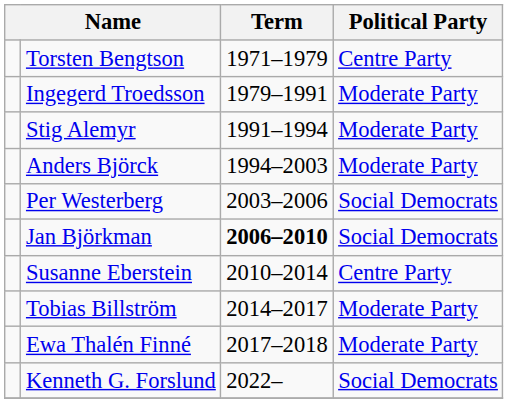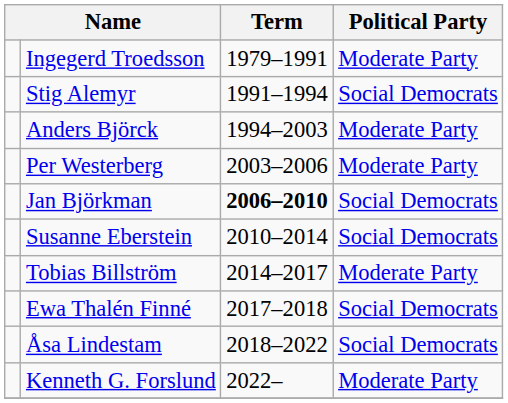 <table class="wikitable">
 <tr>
 <th colspan="2">Name</th>
 <th>Term</th>
 <th>Political Party</th>
-</tr>
-<tr>
-<td bgcolor=> </td>
-<td><a href='#'>Torsten Bengtson</a></td>
-<td>1971–1979</td>
-<td><a href='#'>Centre Party</a></td>
 </tr>
 <tr>
 <td bgcolor=> </td>
 <td><a href='#'>Ingegerd Troedsson</a></td>
 <td>1979–1991</td>
 <td><a href='#'>Moderate Party</a></td>
 </tr>
 <tr>
 <td bgcolor=> </td>
 <td><a href='#'>Stig Alemyr</a></td>
 <td>1991–1994</td>
-<td><a href='#'>Moderate Party</a></td>
+<td><a href='#'>Social Democrats</a></td>
 </tr>
 <tr>
 <td bgcolor=> </td>
 <td><a href='#'>Anders Björck</a></td>
 <td>1994–2003</td>
 <td><a href='#'>Moderate Party</a></td>
 </tr>
 <tr>
 <td bgcolor=> </td>
 <td><a href='#'>Per Westerberg</a></td>
 <td>2003–2006</td>
-<td><a href='#'>Social Democrats</a></td>
+<td><a href='#'>Moderate Party</a></td>
 </tr>
 <tr>
 <td bgcolor=> </td>
 <td><a href='#'>Jan Björkman</a></td>
 <td><strong>2006–2010</strong></td>
 <td><a href='#'>Social Democrats</a></td>
 </tr>
 <tr>
 <td bgcolor=> </td>
 <td><a href='#'>Susanne Eberstein</a></td>
 <td>2010–2014</td>
-<td><a href='#'>Centre Party</a></td>
+<td><a href='#'>Social Democrats</a></td>
 </tr>
 <tr>
 <td bgcolor=> </td>
 <td><a href='#'>Tobias Billström</a></td>
 <td>2014–2017</td>
 <td><a href='#'>Moderate Party</a></td>
 </tr>
 <tr>
 <td bgcolor=> </td>
 <td><a href='#'>Ewa Thalén Finné</a></td>
 <td>2017–2018</td>
-<td><a href='#'>Moderate Party</a></td>
+<td><a href='#'>Social Democrats</a></td>
+</tr>
+<tr>
+<td bgcolor=> </td>
+<td><a href='#'>Åsa Lindestam</a></td>
+<td>2018–2022</td>
+<td><a href='#'>Social Democrats</a></td>
 </tr>
 <tr>
 <td bgcolor=> </td>
 <td><a href='#'>Kenneth G. Forslund</a></td>
 <td>2022–</td>
-<td><a href='#'>Social Democrats</a></td>
+<td><a href='#'>Moderate Party</a></td>
 </tr>
 <tr>
 </tr>
 </table>
